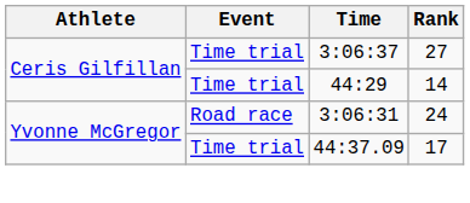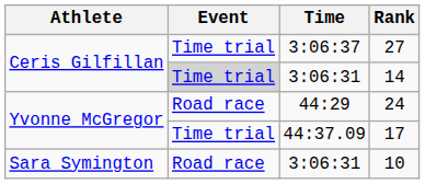 <table class="wikitable" style="font-size:90%">
 <tr>
 <th>Athlete</th>
 <th>Event</th>
 <th>Time</th>
 <th>Rank</th>
 </tr>
 <tr align=center>
 <td align=left rowspan=2><a href='#'>Ceris Gilfillan</a></td>
 <td align=left><a href='#'>Time trial</a></td>
 <td>3:06:37</td>
 <td>27</td>
 </tr>
 <tr align=center>
-<td align=left><a href='#'>Time trial</a></td>
-<td>44:29</td>
+<td align=left style="background: lightgrey;"><a href='#'>Time trial</a></td>
+<td>3:06:31</td>
 <td>14</td>
 </tr>
 <tr align=center>
 <td align=left rowspan=2><a href='#'>Yvonne McGregor</a></td>
 <td align=left><a href='#'>Road race</a></td>
-<td>3:06:31</td>
+<td>44:29</td>
 <td>24</td>
 </tr>
 <tr align=center>
 <td align=left><a href='#'>Time trial</a></td>
 <td>44:37.09</td>
 <td>17</td>
 </tr>
+<tr align=center>
+<td align=left><a href='#'>Sara Symington</a></td>
+<td align=left><a href='#'>Road race</a></td>
+<td>3:06:31</td>
+<td>10</td>
+</tr>
 </table>
